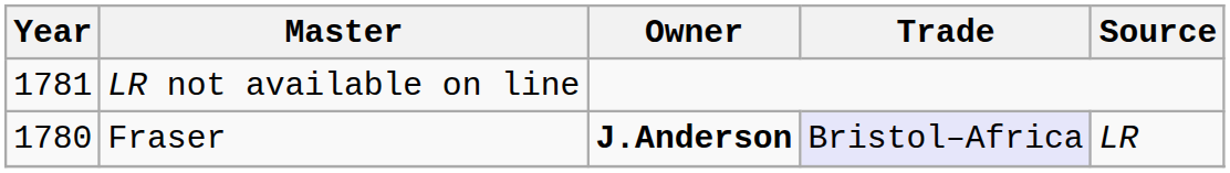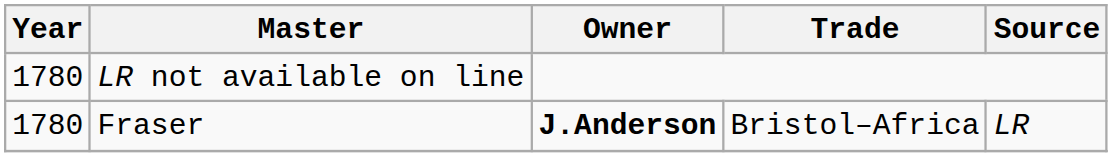 <table class=" wikitable">
 <tr>
 <th>Year</th>
 <th>Master</th>
 <th>Owner</th>
 <th>Trade</th>
 <th>Source</th>
 </tr>
 <tr>
-<td>1781</td>
+<td>1780</td>
 <td><em>LR</em> not available on line</td>
 </tr>
 <tr>
 <td>1780</td>
 <td>Fraser</td>
 <td><strong>J.Anderson</strong></td>
-<td style="background: lavender;">Bristol–Africa</td>
+<td>Bristol–Africa</td>
 <td><em>LR</em></td>
 </tr>
 <tr>
 </tr>
 </table>
